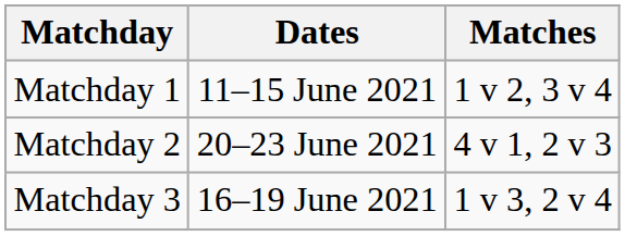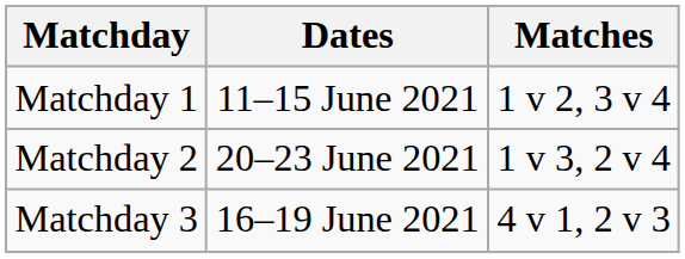 <table class="wikitable" style="text-align:center">
 <tr>
 <th>Matchday</th>
 <th>Dates</th>
 <th>Matches</th>
 </tr>
 <tr>
 <td>Matchday 1</td>
 <td>11–15 June 2021</td>
 <td>1 v 2, 3 v 4</td>
 </tr>
 <tr>
 <td>Matchday 2</td>
 <td>20–23 June 2021</td>
-<td>4 v 1, 2 v 3</td>
+<td>1 v 3, 2 v 4</td>
 </tr>
 <tr>
 <td>Matchday 3</td>
 <td>16–19 June 2021</td>
-<td>1 v 3, 2 v 4</td>
+<td>4 v 1, 2 v 3</td>
 </tr>
 </table>
